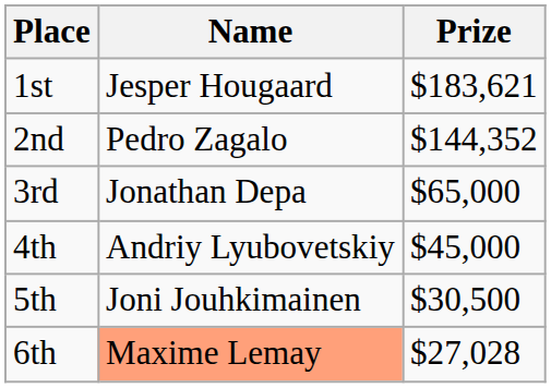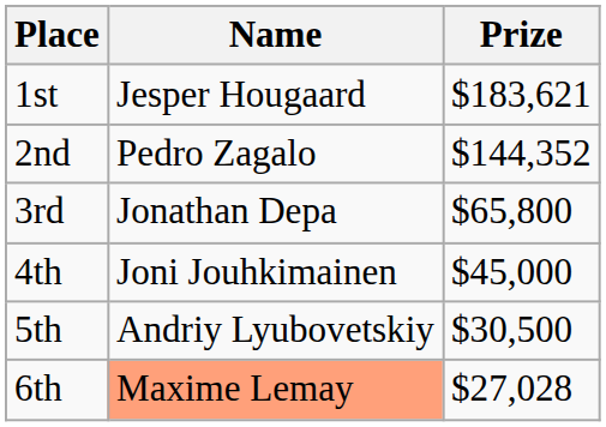 <table class="wikitable">
 <tr>
 <th>Place</th>
 <th>Name</th>
 <th>Prize</th>
 </tr>
 <tr>
 <td>1st</td>
 <td> Jesper Hougaard</td>
 <td>$183,621</td>
 </tr>
 <tr>
 <td>2nd</td>
 <td> Pedro Zagalo</td>
 <td>$144,352</td>
 </tr>
 <tr>
 <td>3rd</td>
 <td> Jonathan Depa</td>
-<td>$65,000</td>
+<td>$65,800</td>
 </tr>
 <tr>
 <td>4th</td>
-<td> Andriy Lyubovetskiy</td>
+<td> Joni Jouhkimainen</td>
 <td>$45,000</td>
 </tr>
 <tr>
 <td>5th</td>
-<td> Joni Jouhkimainen</td>
+<td> Andriy Lyubovetskiy</td>
 <td>$30,500</td>
 </tr>
 <tr>
 <td>6th</td>
 <td style="background: lightsalmon;">Maxime Lemay</td>
 <td>$27,028</td>
 </tr>
 </table>
